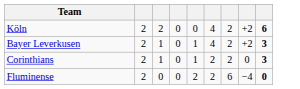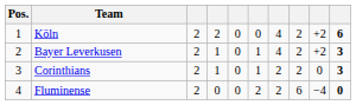 <table class="wikitable" style="text-align: center;">
 <tr>
+<th width="20">Pos.</th>
 <th width="200">Team</th>
 <th width="20"></th>
 <th width="20"></th>
 <th width="20"></th>
 <th width="20"></th>
 <th width="20"></th>
 <th width="20"></th>
 <th width="20"></th>
 <th width="20"></th>
 </tr>
 <tr>
+<td>1</td>
 <td style="text-align:left;"> <a href='#'>Köln</a></td>
 <td>2</td>
 <td>2</td>
 <td>0</td>
 <td>0</td>
 <td>4</td>
 <td>2</td>
 <td>+2</td>
 <td><strong>6</strong></td>
 </tr>
 <tr>
+<td>2</td>
 <td style="text-align:left;"> <a href='#'>Bayer Leverkusen</a></td>
 <td>2</td>
 <td>1</td>
 <td>0</td>
 <td>1</td>
 <td>4</td>
 <td>2</td>
 <td>+2</td>
 <td><strong>3</strong></td>
 </tr>
 <tr>
+<td>3</td>
 <td style="text-align:left;"> <a href='#'>Corinthians</a></td>
 <td>2</td>
 <td>1</td>
 <td>0</td>
 <td>1</td>
 <td>2</td>
 <td>2</td>
 <td>0</td>
 <td><strong>3</strong></td>
 </tr>
 <tr>
+<td>4</td>
 <td style="text-align:left;"> <a href='#'>Fluminense</a></td>
 <td>2</td>
 <td>0</td>
 <td>0</td>
 <td>2</td>
 <td>2</td>
 <td>6</td>
 <td>−4</td>
 <td><strong>0</strong></td>
 </tr>
 </table>
